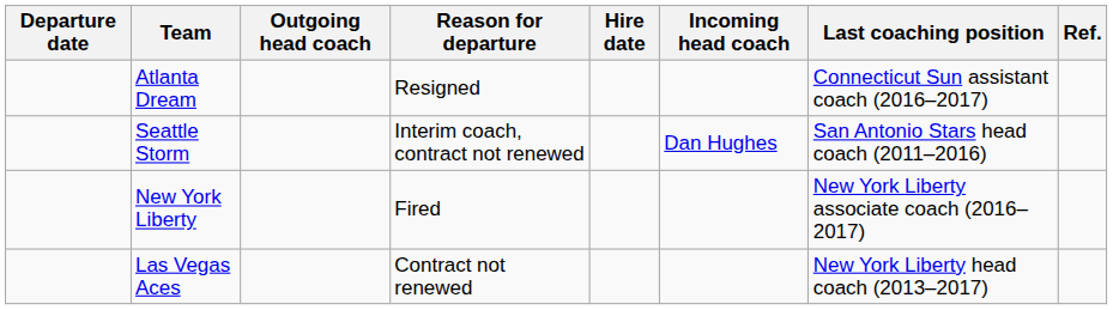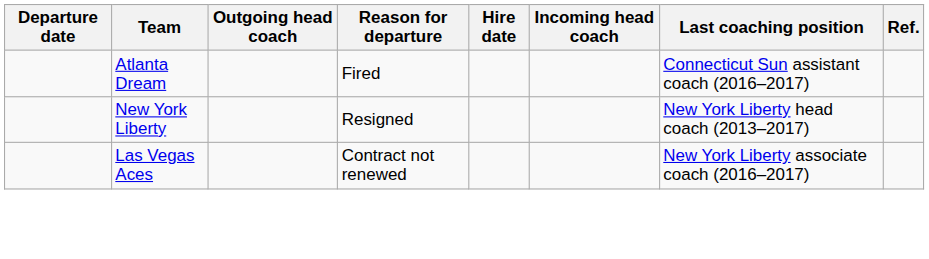 <table class="wikitable sortable">
 <tr>
 <th>Departure date</th>
 <th>Team</th>
 <th>Outgoing head coach</th>
 <th>Reason for departure</th>
 <th>Hire date</th>
 <th>Incoming head coach</th>
 <th class="unsortable">Last coaching position</th>
 <th class="unsortable">Ref.</th>
 </tr>
 <tr>
 <td align=center></td>
 <td><a href='#'>Atlanta Dream</a></td>
 <td> </td>
-<td>Resigned</td>
+<td>Fired</td>
 <td></td>
 <td> </td>
 <td><a href='#'>Connecticut Sun</a> assistant coach (2016–2017)</td>
 <td></td>
 </tr>
 <tr>
 <td align=center></td>
-<td><a href='#'>Seattle Storm</a></td>
-<td> </td>
-<td>Interim coach, contract not renewed</td>
-<td></td>
-<td> <a href='#'>Dan Hughes</a></td>
-<td><a href='#'>San Antonio Stars</a> head coach (2011–2016)</td>
-<td></td>
-</tr>
-<tr>
-<td align=center></td>
 <td><a href='#'>New York Liberty</a></td>
 <td> </td>
-<td>Fired</td>
+<td>Resigned</td>
 <td></td>
 <td> </td>
-<td><a href='#'>New York Liberty</a> associate coach (2016–2017)</td>
+<td><a href='#'>New York Liberty</a> head coach (2013–2017)</td>
 <td></td>
 </tr>
 <tr>
 <td align=center></td>
 <td><a href='#'>Las Vegas Aces</a></td>
 <td> </td>
 <td>Contract not renewed</td>
 <td></td>
 <td> </td>
-<td><a href='#'>New York Liberty</a> head coach (2013–2017)</td>
+<td><a href='#'>New York Liberty</a> associate coach (2016–2017)</td>
 <td></td>
 </tr>
 </table>
